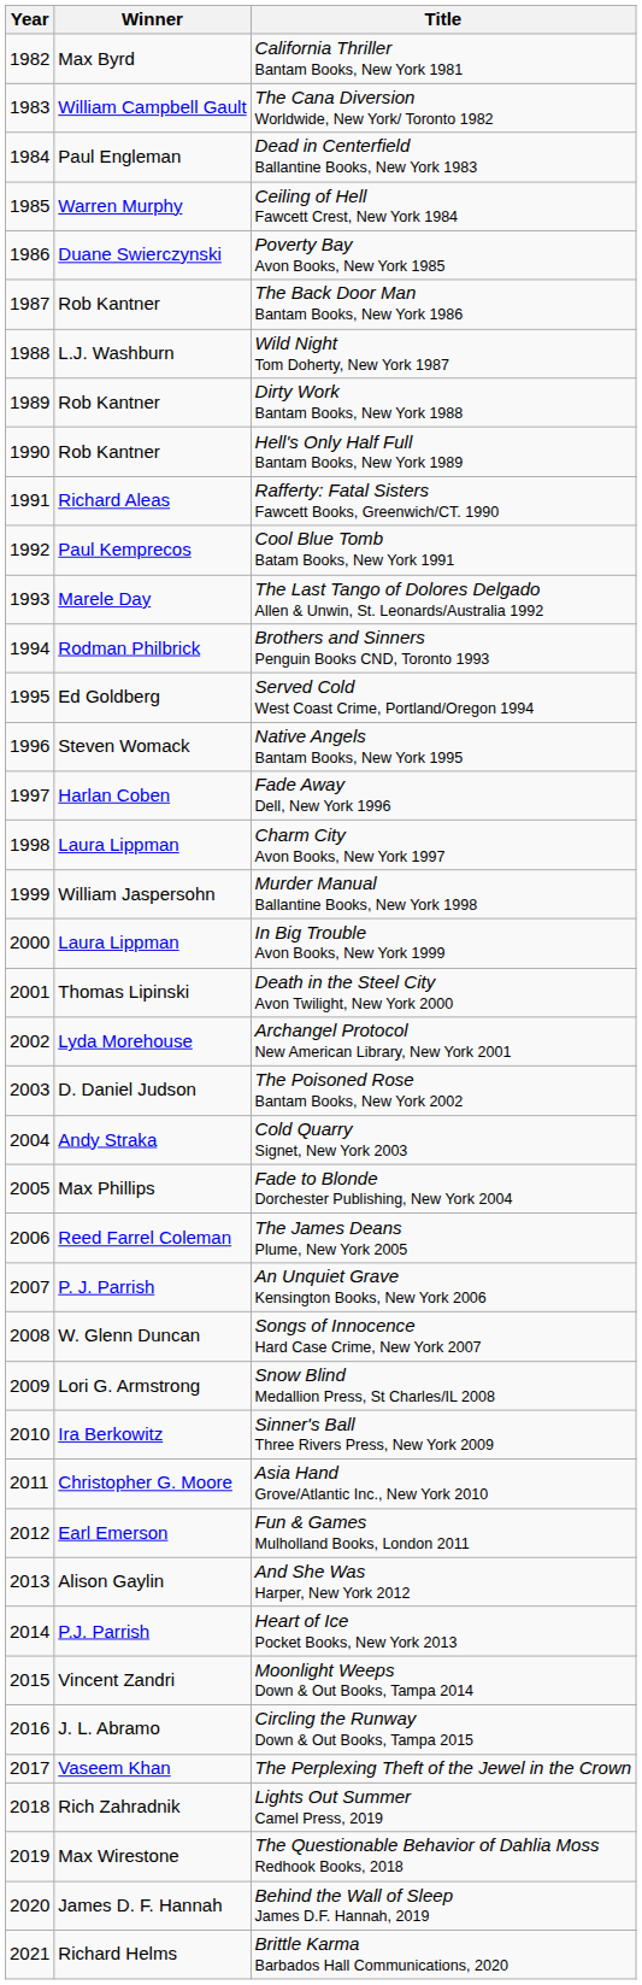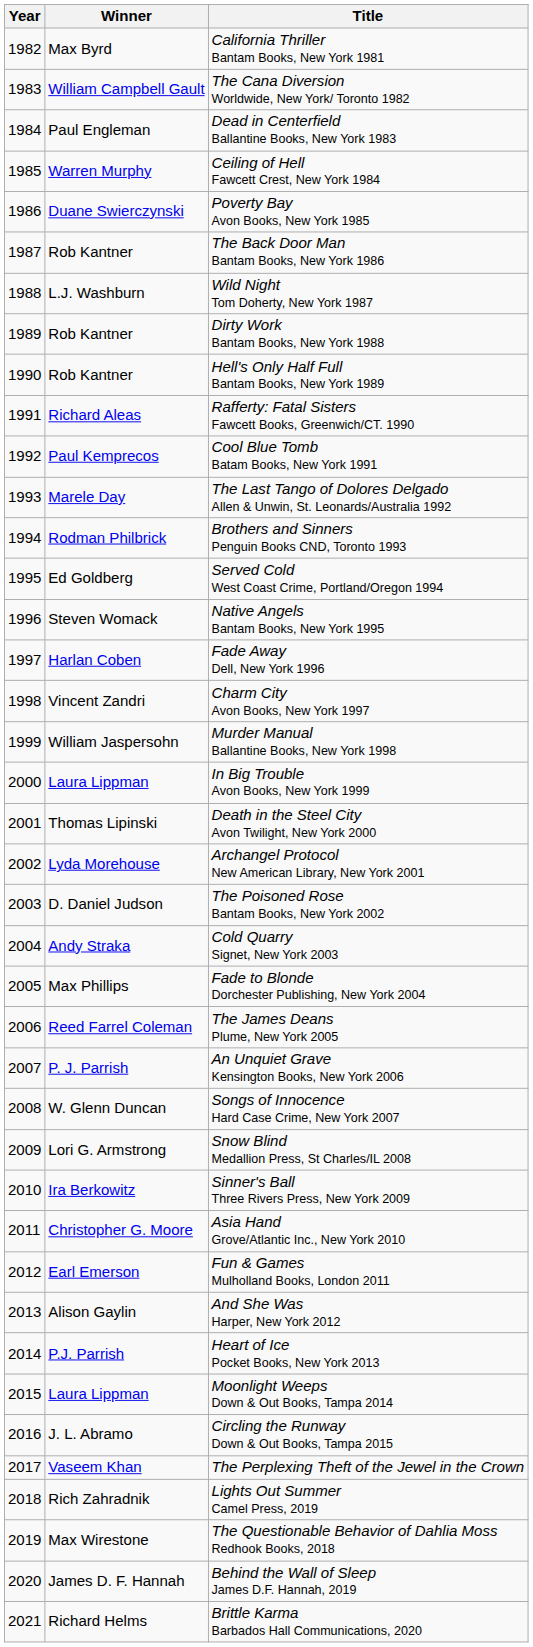 <table class="wikitable sortable">
 <tr>
 <th>Year</th>
 <th>Winner</th>
 <th>Title</th>
 </tr>
 <tr>
 <td>1982</td>
 <td>Max Byrd</td>
 <td><em>California Thriller</em><br><small>Bantam Books, New York 1981</small></td>
 </tr>
 <tr>
 <td>1983</td>
 <td><a href='#'>William Campbell Gault</a></td>
 <td><em>The Cana Diversion</em><br><small>Worldwide, New York/ Toronto 1982</small></td>
 </tr>
 <tr>
 <td>1984</td>
 <td>Paul Engleman</td>
 <td><em>Dead in Centerfield</em><br><small>Ballantine Books, New York 1983</small></td>
 </tr>
 <tr>
 <td>1985</td>
 <td><a href='#'>Warren Murphy</a></td>
 <td><em>Ceiling of Hell</em><br><small>Fawcett Crest, New York 1984</small></td>
 </tr>
 <tr>
 <td>1986</td>
 <td><a href='#'>Duane Swierczynski</a></td>
 <td><em>Poverty Bay</em><br><small>Avon Books, New York 1985</small></td>
 </tr>
 <tr>
 <td>1987</td>
 <td>Rob Kantner</td>
 <td><em>The Back Door Man</em><br><small>Bantam Books, New York 1986</small></td>
 </tr>
 <tr>
 <td>1988</td>
 <td>L.J. Washburn</td>
 <td><em>Wild Night</em><br><small>Tom Doherty, New York 1987</small></td>
 </tr>
 <tr>
 <td>1989</td>
 <td>Rob Kantner</td>
 <td><em>Dirty Work</em><br><small>Bantam Books, New York 1988</small></td>
 </tr>
 <tr>
 <td>1990</td>
 <td>Rob Kantner</td>
 <td><em>Hell's Only Half Full</em><br><small>Bantam Books, New York 1989</small></td>
 </tr>
 <tr>
 <td>1991</td>
 <td><a href='#'>Richard Aleas</a></td>
 <td><em>Rafferty: Fatal Sisters</em><br><small>Fawcett Books, Greenwich/CT. 1990</small></td>
 </tr>
 <tr>
 <td>1992</td>
 <td><a href='#'>Paul Kemprecos</a></td>
 <td><em>Cool Blue Tomb</em><br><small>Batam Books, New York 1991</small></td>
 </tr>
 <tr>
 <td>1993</td>
 <td><a href='#'>Marele Day</a></td>
 <td><em>The Last Tango of Dolores Delgado</em><br><small> Allen & Unwin, St. Leonards/Australia 1992</small></td>
 </tr>
 <tr>
 <td>1994</td>
 <td><a href='#'>Rodman Philbrick</a></td>
 <td><em>Brothers and Sinners</em><br><small>Penguin Books CND, Toronto 1993</small></td>
 </tr>
 <tr>
 <td>1995</td>
 <td>Ed Goldberg</td>
 <td><em>Served Cold</em><br><small>West Coast Crime, Portland/Oregon 1994</small></td>
 </tr>
 <tr>
 <td>1996</td>
 <td>Steven Womack</td>
 <td><em>Native Angels</em><br><small>Bantam Books, New York 1995</small></td>
 </tr>
 <tr>
 <td>1997</td>
 <td><a href='#'>Harlan Coben</a></td>
 <td><em>Fade Away</em><br><small>Dell, New York 1996</small></td>
 </tr>
 <tr>
 <td>1998</td>
-<td><a href='#'>Laura Lippman</a></td>
+<td>Vincent Zandri</td>
 <td><em>Charm City</em><br><small>Avon Books, New York 1997</small></td>
 </tr>
 <tr>
 <td>1999</td>
 <td>William Jaspersohn</td>
 <td><em>Murder Manual</em><br><small>Ballantine Books, New York 1998</small></td>
 </tr>
 <tr>
 <td>2000</td>
 <td><a href='#'>Laura Lippman</a></td>
 <td><em>In Big Trouble</em><br><small>Avon Books, New York 1999</small></td>
 </tr>
 <tr>
 <td>2001</td>
 <td>Thomas Lipinski</td>
 <td><em>Death in the Steel City</em><br><small> Avon Twilight, New York 2000</small></td>
 </tr>
 <tr>
 <td>2002</td>
 <td><a href='#'>Lyda Morehouse</a></td>
 <td><em>Archangel Protocol</em><br><small> New American Library, New York 2001</small></td>
 </tr>
 <tr>
 <td>2003</td>
 <td>D. Daniel Judson</td>
 <td><em>The Poisoned Rose</em><br><small>Bantam Books, New York 2002</small></td>
 </tr>
 <tr>
 <td>2004</td>
 <td><a href='#'>Andy Straka</a></td>
 <td><em>Cold Quarry</em><br><small>Signet, New York 2003</small></td>
 </tr>
 <tr>
 <td>2005</td>
 <td>Max Phillips</td>
 <td><em>Fade to Blonde</em><br><small>Dorchester Publishing, New York 2004</small></td>
 </tr>
 <tr>
 <td>2006</td>
 <td><a href='#'>Reed Farrel Coleman</a></td>
 <td><em>The James Deans</em><br><small>Plume, New York 2005</small></td>
 </tr>
 <tr>
 <td>2007</td>
 <td><a href='#'>P. J. Parrish</a></td>
 <td><em>An Unquiet Grave</em><br><small>Kensington Books, New York 2006</small></td>
 </tr>
 <tr>
 <td>2008</td>
 <td>W. Glenn Duncan</td>
 <td><em>Songs of Innocence</em><br><small>Hard Case Crime, New York 2007</small></td>
 </tr>
 <tr>
 <td>2009</td>
 <td>Lori G. Armstrong</td>
 <td><em>Snow Blind</em><br><small>Medallion Press, St Charles/IL 2008</small></td>
 </tr>
 <tr>
 <td>2010</td>
 <td><a href='#'>Ira Berkowitz</a></td>
 <td><em>Sinner's Ball</em><br><small>Three Rivers Press, New York 2009</small></td>
 </tr>
 <tr>
 <td>2011</td>
 <td><a href='#'>Christopher G. Moore</a></td>
 <td><em>Asia Hand</em><br><small>Grove/Atlantic Inc., New York 2010</small></td>
 </tr>
 <tr>
 <td>2012</td>
 <td><a href='#'>Earl Emerson</a></td>
 <td><em>Fun & Games</em><br><small>Mulholland Books, London 2011</small></td>
 </tr>
 <tr>
 <td>2013</td>
 <td>Alison Gaylin</td>
 <td><em>And She Was</em><br><small>Harper, New York 2012</small></td>
 </tr>
 <tr>
 <td>2014</td>
 <td><a href='#'>P.J. Parrish</a></td>
 <td><em>Heart of Ice</em><br><small>Pocket Books, New York 2013</small></td>
 </tr>
 <tr>
 <td>2015</td>
-<td>Vincent Zandri</td>
+<td><a href='#'>Laura Lippman</a></td>
 <td><em>Moonlight Weeps</em><br><small>Down & Out Books, Tampa 2014</small></td>
 </tr>
 <tr>
 <td>2016</td>
 <td>J. L. Abramo</td>
 <td><em>Circling the Runway</em><br><small>Down & Out Books, Tampa 2015</small></td>
 </tr>
 <tr>
 <td>2017</td>
 <td><a href='#'>Vaseem Khan</a></td>
 <td><em>The Perplexing Theft of the Jewel in the Crown</em></td>
 </tr>
 <tr>
 <td>2018</td>
 <td>Rich Zahradnik</td>
 <td><em>Lights Out Summer</em><br><small>Camel Press, 2019</small></td>
 </tr>
 <tr>
 <td>2019</td>
 <td>Max Wirestone</td>
 <td><em>The Questionable Behavior of Dahlia Moss</em><br><small>Redhook Books, 2018</small></td>
 </tr>
 <tr>
 <td>2020</td>
 <td>James D. F. Hannah</td>
 <td><em>Behind the Wall</em> <em>of Sleep</em><br><small>James D.F. Hannah, 2019</small></td>
 </tr>
 <tr>
 <td>2021</td>
 <td>Richard Helms</td>
 <td><em>Brittle Karma</em><br><small>Barbados Hall Communications, 2020</small></td>
 </tr>
 </table>
